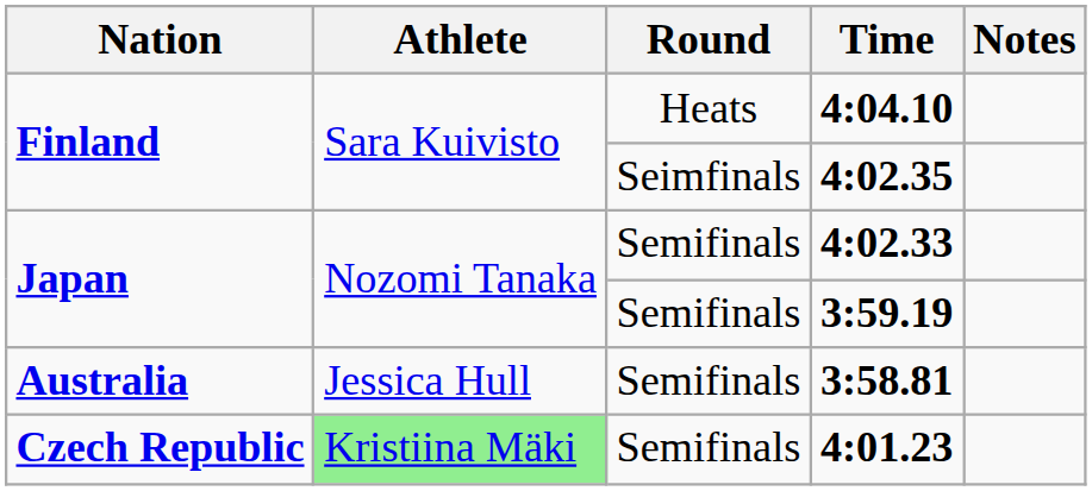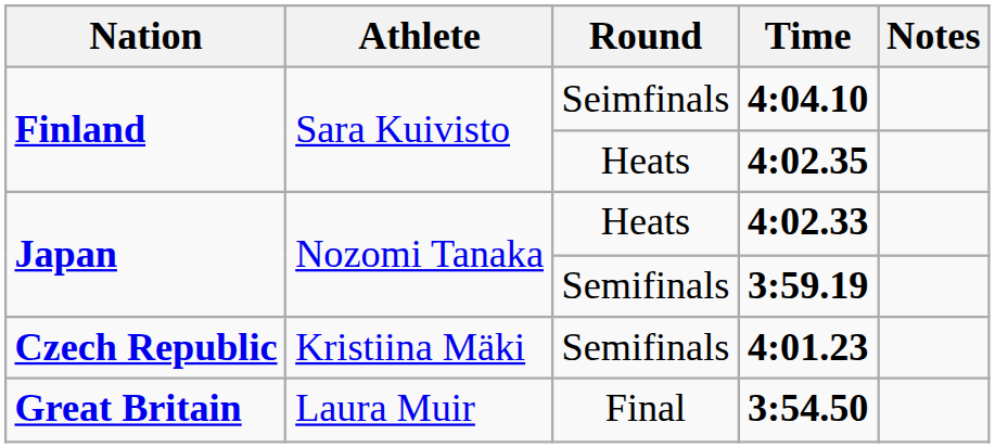 <table class="wikitable sortable" style="text-align:center">
 <tr>
 <th>Nation</th>
 <th>Athlete</th>
 <th>Round</th>
 <th>Time</th>
 <th>Notes</th>
 </tr>
 <tr>
 <td rowspan=2 align=left><strong><a href='#'>Finland</a></strong></td>
 <td rowspan=2 align=left><a href='#'>Sara Kuivisto</a></td>
-<td>Heats</td>
+<td>Seimfinals</td>
 <td><strong>4:04.10</strong></td>
 <td></td>
 </tr>
 <tr>
-<td>Seimfinals</td>
+<td>Heats</td>
 <td><strong>4:02.35</strong></td>
 <td></td>
 </tr>
 <tr>
 <td rowspan=2 align=left><strong><a href='#'>Japan</a></strong></td>
 <td rowspan=2 align=left><a href='#'>Nozomi Tanaka</a></td>
-<td>Semifinals</td>
+<td>Heats</td>
 <td><strong>4:02.33</strong></td>
 <td></td>
 </tr>
 <tr>
 <td>Semifinals</td>
 <td><strong>3:59.19</strong></td>
 <td></td>
 </tr>
 <tr>
-<td align=left><strong><a href='#'>Australia</a></strong></td>
-<td align=left><a href='#'>Jessica Hull</a></td>
-<td>Semifinals</td>
-<td><strong>3:58.81</strong></td>
-<td></td>
-</tr>
-<tr>
 <td align=left><strong><a href='#'>Czech Republic</a></strong></td>
-<td align=left style="background: lightgreen;"><a href='#'>Kristiina Mäki</a></td>
+<td align=left><a href='#'>Kristiina Mäki</a></td>
 <td>Semifinals</td>
 <td><strong>4:01.23</strong></td>
 <td></td>
 </tr>
+<tr>
+<td align=left><strong><a href='#'>Great Britain</a></strong></td>
+<td align=left><a href='#'>Laura Muir</a></td>
+<td>Final</td>
+<td><strong>3:54.50</strong></td>
+<td></td>
+</tr>
 </table>
